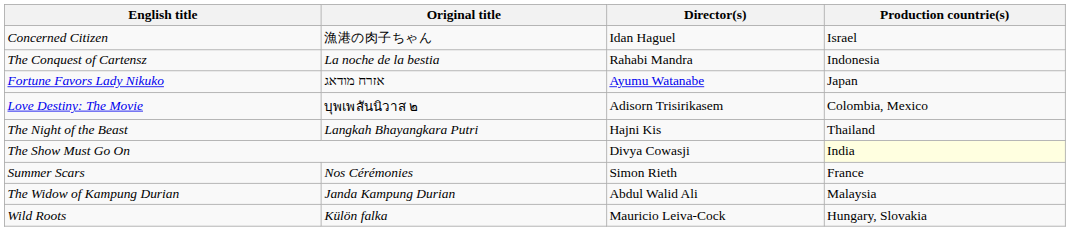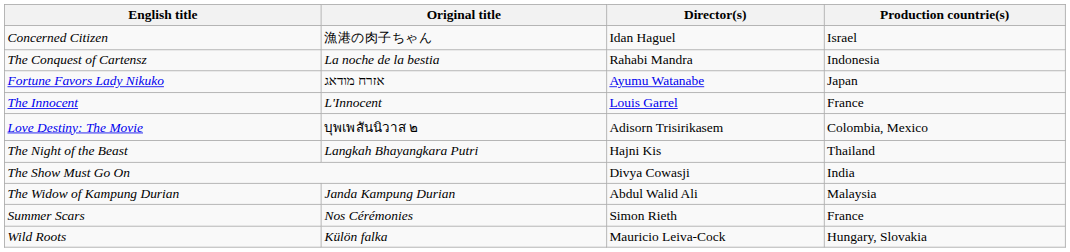 <table class="sortable wikitable" style="width:100%; margin-bottom:4px">
 <tr>
 <th scope="col">English title</th>
 <th scope="col">Original title</th>
 <th scope="col">Director(s)</th>
 <th scope="col">Production countrie(s)</th>
 </tr>
 <tr>
 <td><em>Concerned Citizen</em></td>
 <td>漁港の肉子ちゃん</td>
 <td>Idan Haguel</td>
 <td>Israel</td>
 </tr>
 <tr>
 <td><em>The Conquest of Cartensz</em></td>
 <td><em>La noche de la bestia</em></td>
 <td>Rahabi Mandra</td>
 <td>Indonesia</td>
 </tr>
 <tr>
 <td><em><a href='#'>Fortune Favors Lady Nikuko</a></em></td>
 <td>אזרח מודאג</td>
 <td><a href='#'>Ayumu Watanabe</a></td>
 <td>Japan</td>
 </tr>
 <tr>
+<td><em><a href='#'>The Innocent</a></em></td>
+<td><em>L'Innocent</em></td>
+<td><a href='#'>Louis Garrel</a></td>
+<td>France</td>
+</tr>
+<tr>
 <td><em><a href='#'>Love Destiny: The Movie</a></em></td>
 <td>บุพเพสันนิวาส ๒</td>
 <td>Adisorn Trisirikasem</td>
 <td>Colombia, Mexico</td>
 </tr>
 <tr>
 <td><em>The Night of the Beast</em></td>
 <td><em>Langkah Bhayangkara Putri</em></td>
 <td>Hajni Kis</td>
 <td>Thailand</td>
 </tr>
 <tr>
 <td colspan="2"><em>The Show Must Go On</em></td>
 <td>Divya Cowasji</td>
-<td style="background: lightyellow;">India</td>
+<td>India</td>
+</tr>
+<tr>
+<td><em>The Widow of Kampung Durian</em></td>
+<td><em>Janda Kampung Durian</em></td>
+<td>Abdul Walid Ali</td>
+<td>Malaysia</td>
 </tr>
 <tr>
 <td><em>Summer Scars</em></td>
 <td><em>Nos Cérémonies</em></td>
 <td>Simon Rieth</td>
 <td>France</td>
 </tr>
 <tr>
-<td><em>The Widow of Kampung Durian</em></td>
-<td><em>Janda Kampung Durian</em></td>
-<td>Abdul Walid Ali</td>
-<td>Malaysia</td>
-</tr>
-<tr>
 <td><em>Wild Roots</em></td>
 <td><em>Külön falka</em></td>
 <td>Mauricio Leiva-Cock</td>
 <td>Hungary, Slovakia</td>
 </tr>
 </table>
